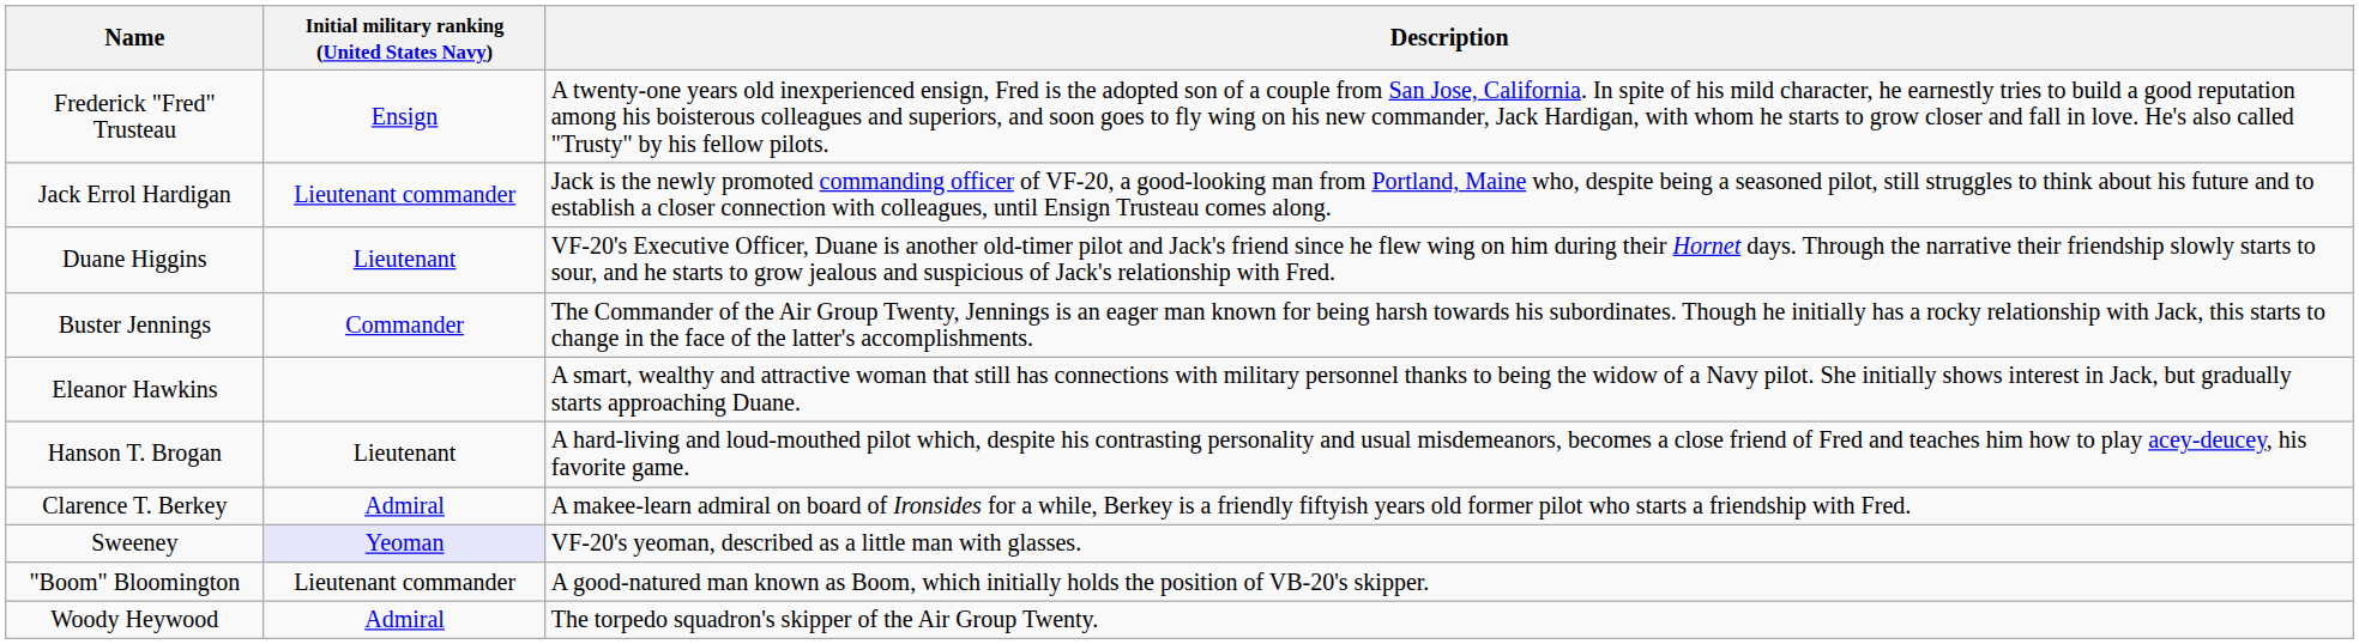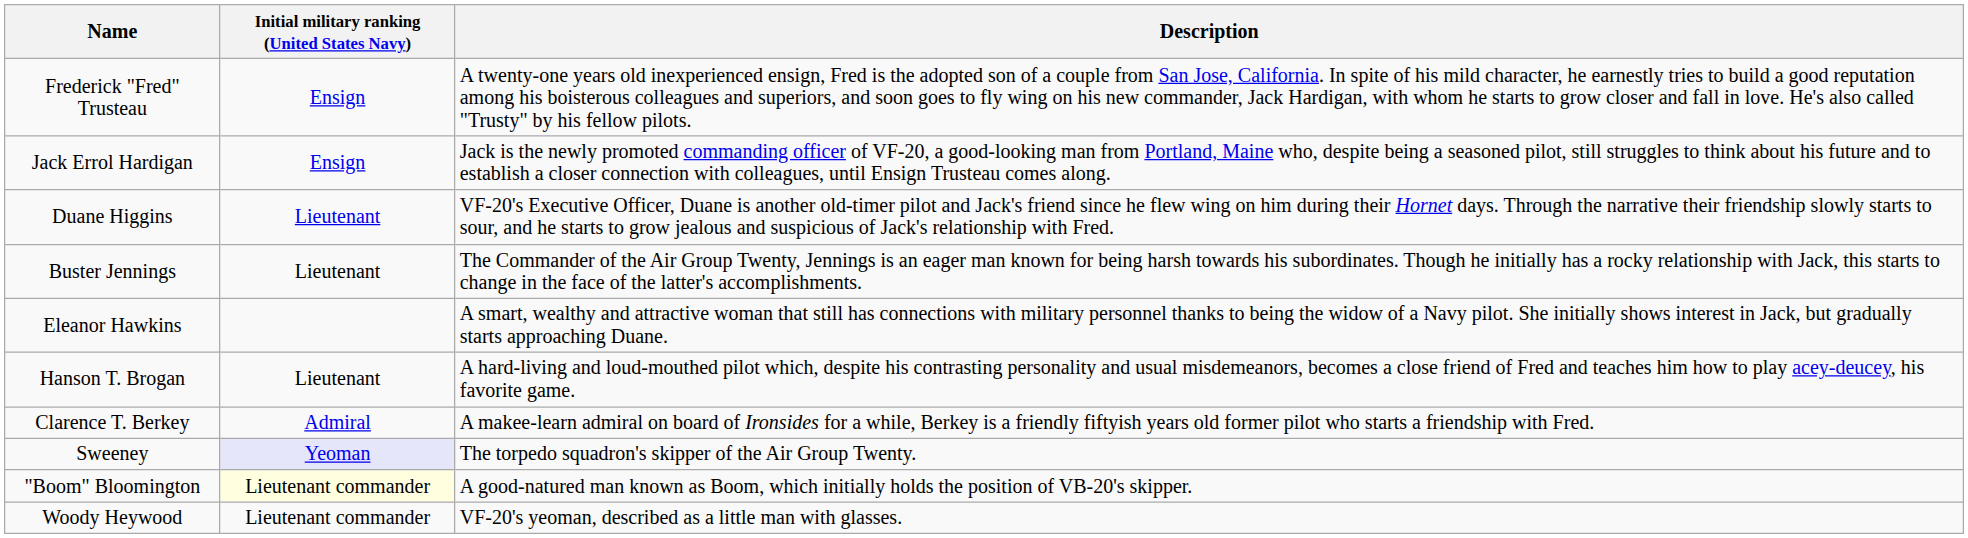 <table class="wikitable sortable collapsible" style="text-align:center;">
 <tr>
 <th div style="width: 11%;">Name</th>
 <th div style="width: 12%;"><small>Initial military ranking<br>(<a href='#'>United States Navy</a>)</small></th>
 <th>Description</th>
 </tr>
 <tr>
 <td>Frederick "Fred" Trusteau</td>
 <td> <a href='#'>Ensign</a></td>
 <td style="text-align:left;">A twenty-one years old inexperienced ensign, Fred is the adopted son of a couple from <a href='#'>San Jose, California</a>. In spite of his mild character, he earnestly tries to build a good reputation among his boisterous colleagues and superiors, and soon goes to fly wing on his new commander, Jack Hardigan, with whom he starts to grow closer and fall in love. He's also called "Trusty" by his fellow pilots.</td>
 </tr>
 <tr>
 <td>Jack Errol Hardigan</td>
-<td> <a href='#'>Lieutenant commander</a></td>
+<td> <a href='#'>Ensign</a></td>
 <td style="text-align:left;">Jack is the newly promoted <a href='#'>commanding officer</a> of VF-20, a good-looking man from <a href='#'>Portland, Maine</a> who, despite being a seasoned pilot, still struggles to think about his future and to establish a closer connection with colleagues, until Ensign Trusteau comes along.</td>
 </tr>
 <tr>
 <td>Duane Higgins</td>
 <td> <a href='#'>Lieutenant</a></td>
 <td style="text-align:left;">VF-20's Executive Officer, Duane is another old-timer pilot and Jack's friend since he flew wing on him during their <a href='#'><em>Hornet</em></a> days. Through the narrative their friendship slowly starts to sour, and he starts to grow jealous and suspicious of Jack's relationship with Fred.</td>
 </tr>
 <tr>
 <td>Buster Jennings</td>
-<td> <a href='#'>Commander</a></td>
+<td> Lieutenant</td>
 <td style="text-align:left;">The Commander of the Air Group Twenty, Jennings is an eager man known for being harsh towards his subordinates. Though he initially has a rocky relationship with Jack, this starts to change in the face of the latter's accomplishments.</td>
 </tr>
 <tr>
 <td>Eleanor Hawkins</td>
 <td></td>
 <td style="text-align:left;">A smart, wealthy and attractive woman that still has connections with military personnel thanks to being the widow of a Navy pilot. She initially shows interest in Jack, but gradually starts approaching Duane.</td>
 </tr>
 <tr>
 <td>Hanson T. Brogan</td>
 <td> Lieutenant</td>
 <td style="text-align:left;">A hard-living and loud-mouthed pilot which, despite his contrasting personality and usual misdemeanors, becomes a close friend of Fred and teaches him how to play <a href='#'>acey-deucey</a>, his favorite game.</td>
 </tr>
 <tr>
 <td>Clarence T. Berkey</td>
 <td> <a href='#'>Admiral</a></td>
 <td style="text-align:left;">A makee-learn admiral on board of <em>Ironsides</em> for a while,  Berkey is a friendly fiftyish years old former pilot who starts a friendship with Fred.</td>
 </tr>
 <tr>
 <td>Sweeney</td>
 <td style="background: lavender;"> <a href='#'>Yeoman</a></td>
-<td style="text-align:left;">VF-20's yeoman, described as a little man with glasses.</td>
+<td style="text-align:left;">The torpedo squadron's skipper of the Air Group Twenty.</td>
 </tr>
 <tr>
 <td>"Boom" Bloomington</td>
-<td> Lieutenant commander</td>
+<td style="background: lightyellow;"> Lieutenant commander</td>
 <td style="text-align:left;">A good-natured man known as Boom, which initially holds the position of VB-20's skipper.</td>
 </tr>
 <tr>
 <td>Woody Heywood</td>
-<td> <a href='#'>Admiral</a></td>
-<td style="text-align:left;">The torpedo squadron's skipper of the Air Group Twenty.</td>
+<td> Lieutenant commander</td>
+<td style="text-align:left;">VF-20's yeoman, described as a little man with glasses.</td>
 </tr>
 </table>
